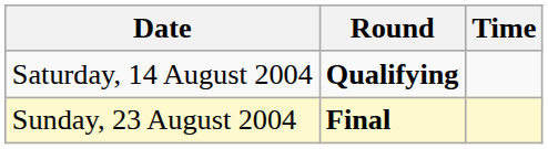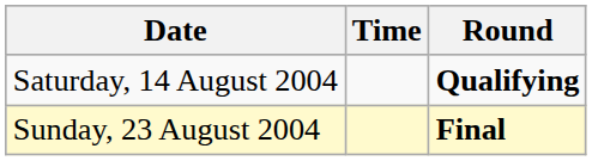 <table class="wikitable">
 <tr>
 <th>Date</th>
+<th>Time</th>
 <th>Round</th>
-<th>Time</th>
 </tr>
 <tr>
 <td>Saturday, 14 August 2004</td>
+<td></td>
 <td><strong>Qualifying</strong></td>
-<td></td>
 </tr>
 <tr style=background:lemonchiffon>
 <td>Sunday, 23 August 2004</td>
+<td></td>
 <td><strong>Final</strong></td>
-<td></td>
 </tr>
 </table>
